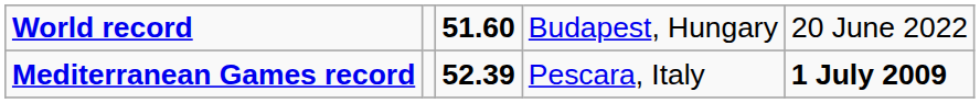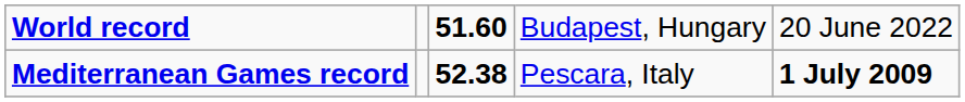 <table class="wikitable">
 <tr>
 <td><strong><a href='#'>World record</a></strong></td>
 <td></td>
 <td><strong>51.60</strong></td>
 <td><a href='#'>Budapest</a>, Hungary</td>
 <td>20 June 2022</td>
 </tr>
 <tr>
 <td><strong><a href='#'>Mediterranean Games record</a></strong></td>
 <td></td>
-<td><strong>52.39</strong></td>
+<td><strong>52.38</strong></td>
 <td><a href='#'>Pescara</a>, Italy</td>
 <td><strong>1 July 2009</strong></td>
 </tr>
 </table>
